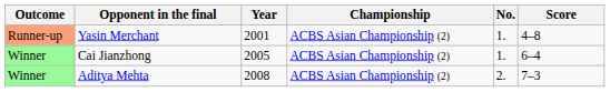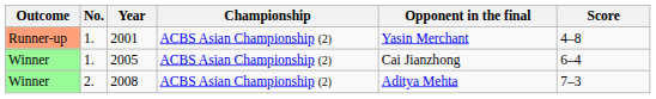 <table class="sortable wikitable">
 <tr>
 <th width="80">Outcome</th>
-<th style="width:200px;">Opponent in the final</th>
+<th width="20">No.</th>
 <th width="50">Year</th>
 <th style="width:250px;">Championship</th>
-<th width="20">No.</th>
+<th style="width:200px;">Opponent in the final</th>
 <th style="width:100px;">Score</th>
 </tr>
 <tr>
 <td style="background:#ffa07a;">Runner-up</td>
-<td> <a href='#'>Yasin Merchant</a></td>
+<td>1.</td>
 <td>2001</td>
 <td><a href='#'>ACBS Asian Championship</a> <small>(2)</small></td>
-<td>1.</td>
+<td> <a href='#'>Yasin Merchant</a></td>
 <td>4–8</td>
 </tr>
 <tr>
 <td style="background:#98fb98;">Winner</td>
-<td> Cai Jianzhong</td>
+<td>1.</td>
 <td>2005</td>
 <td><a href='#'>ACBS Asian Championship</a> <small>(2)</small></td>
-<td>1.</td>
+<td> Cai Jianzhong</td>
 <td>6–4</td>
 </tr>
 <tr>
 <td style="background:#98fb98;">Winner</td>
-<td> <a href='#'>Aditya Mehta</a></td>
+<td>2.</td>
 <td>2008</td>
 <td><a href='#'>ACBS Asian Championship</a> <small>(2)</small></td>
-<td>2.</td>
+<td> <a href='#'>Aditya Mehta</a></td>
 <td>7–3</td>
 </tr>
 </table>
